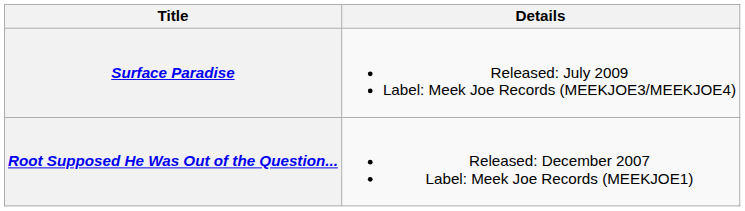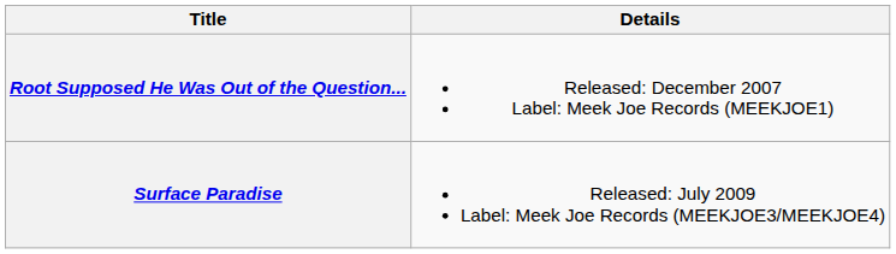 <table class="wikitable plainrowheaders" style="text-align:center;" border="1">
 <tr>
 <th>Title</th>
 <th>Details</th>
 </tr>
 <tr>
+<th scope="row"><em><a href='#'>Root Supposed He Was Out of the Question...</a></em></th>
+<td><br><ul><li>Released: December 2007</li><li>Label: Meek Joe Records (MEEKJOE1)</li></ul></td>
+</tr>
+<tr>
 <th scope="row"><em><a href='#'>Surface Paradise</a></em></th>
 <td><br><ul><li>Released: July 2009</li><li>Label: Meek Joe Records (MEEKJOE3/MEEKJOE4)</li></ul></td>
 </tr>
-<tr>
-<th scope="row"><em><a href='#'>Root Supposed He Was Out of the Question...</a></em></th>
-<td><br><ul><li>Released: December 2007</li><li>Label: Meek Joe Records (MEEKJOE1)</li></ul></td>
-</tr>
 </table>
